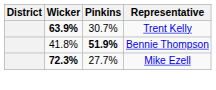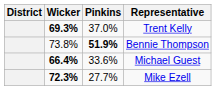 <table class=wikitable>
 <tr>
 <th>District</th>
 <th>Wicker</th>
 <th>Pinkins</th>
 <th>Representative</th>
 </tr>
 <tr align=center>
 <th></th>
-<td><strong>63.9%</strong></td>
-<td>30.7%</td>
+<td><strong>69.3%</strong></td>
+<td>37.0%</td>
 <td><a href='#'>Trent Kelly</a></td>
 </tr>
 <tr align=center>
 <th></th>
-<td>41.8%</td>
+<td>73.8%</td>
 <td><strong>51.9%</strong></td>
 <td><a href='#'>Bennie Thompson</a></td>
+</tr>
+<tr align=center>
+<th></th>
+<td><strong>66.4%</strong></td>
+<td>33.6%</td>
+<td><a href='#'>Michael Guest</a></td>
 </tr>
 <tr align=center>
 <th></th>
 <td><strong>72.3%</strong></td>
 <td>27.7%</td>
 <td><a href='#'>Mike Ezell</a></td>
 </tr>
 </table>
